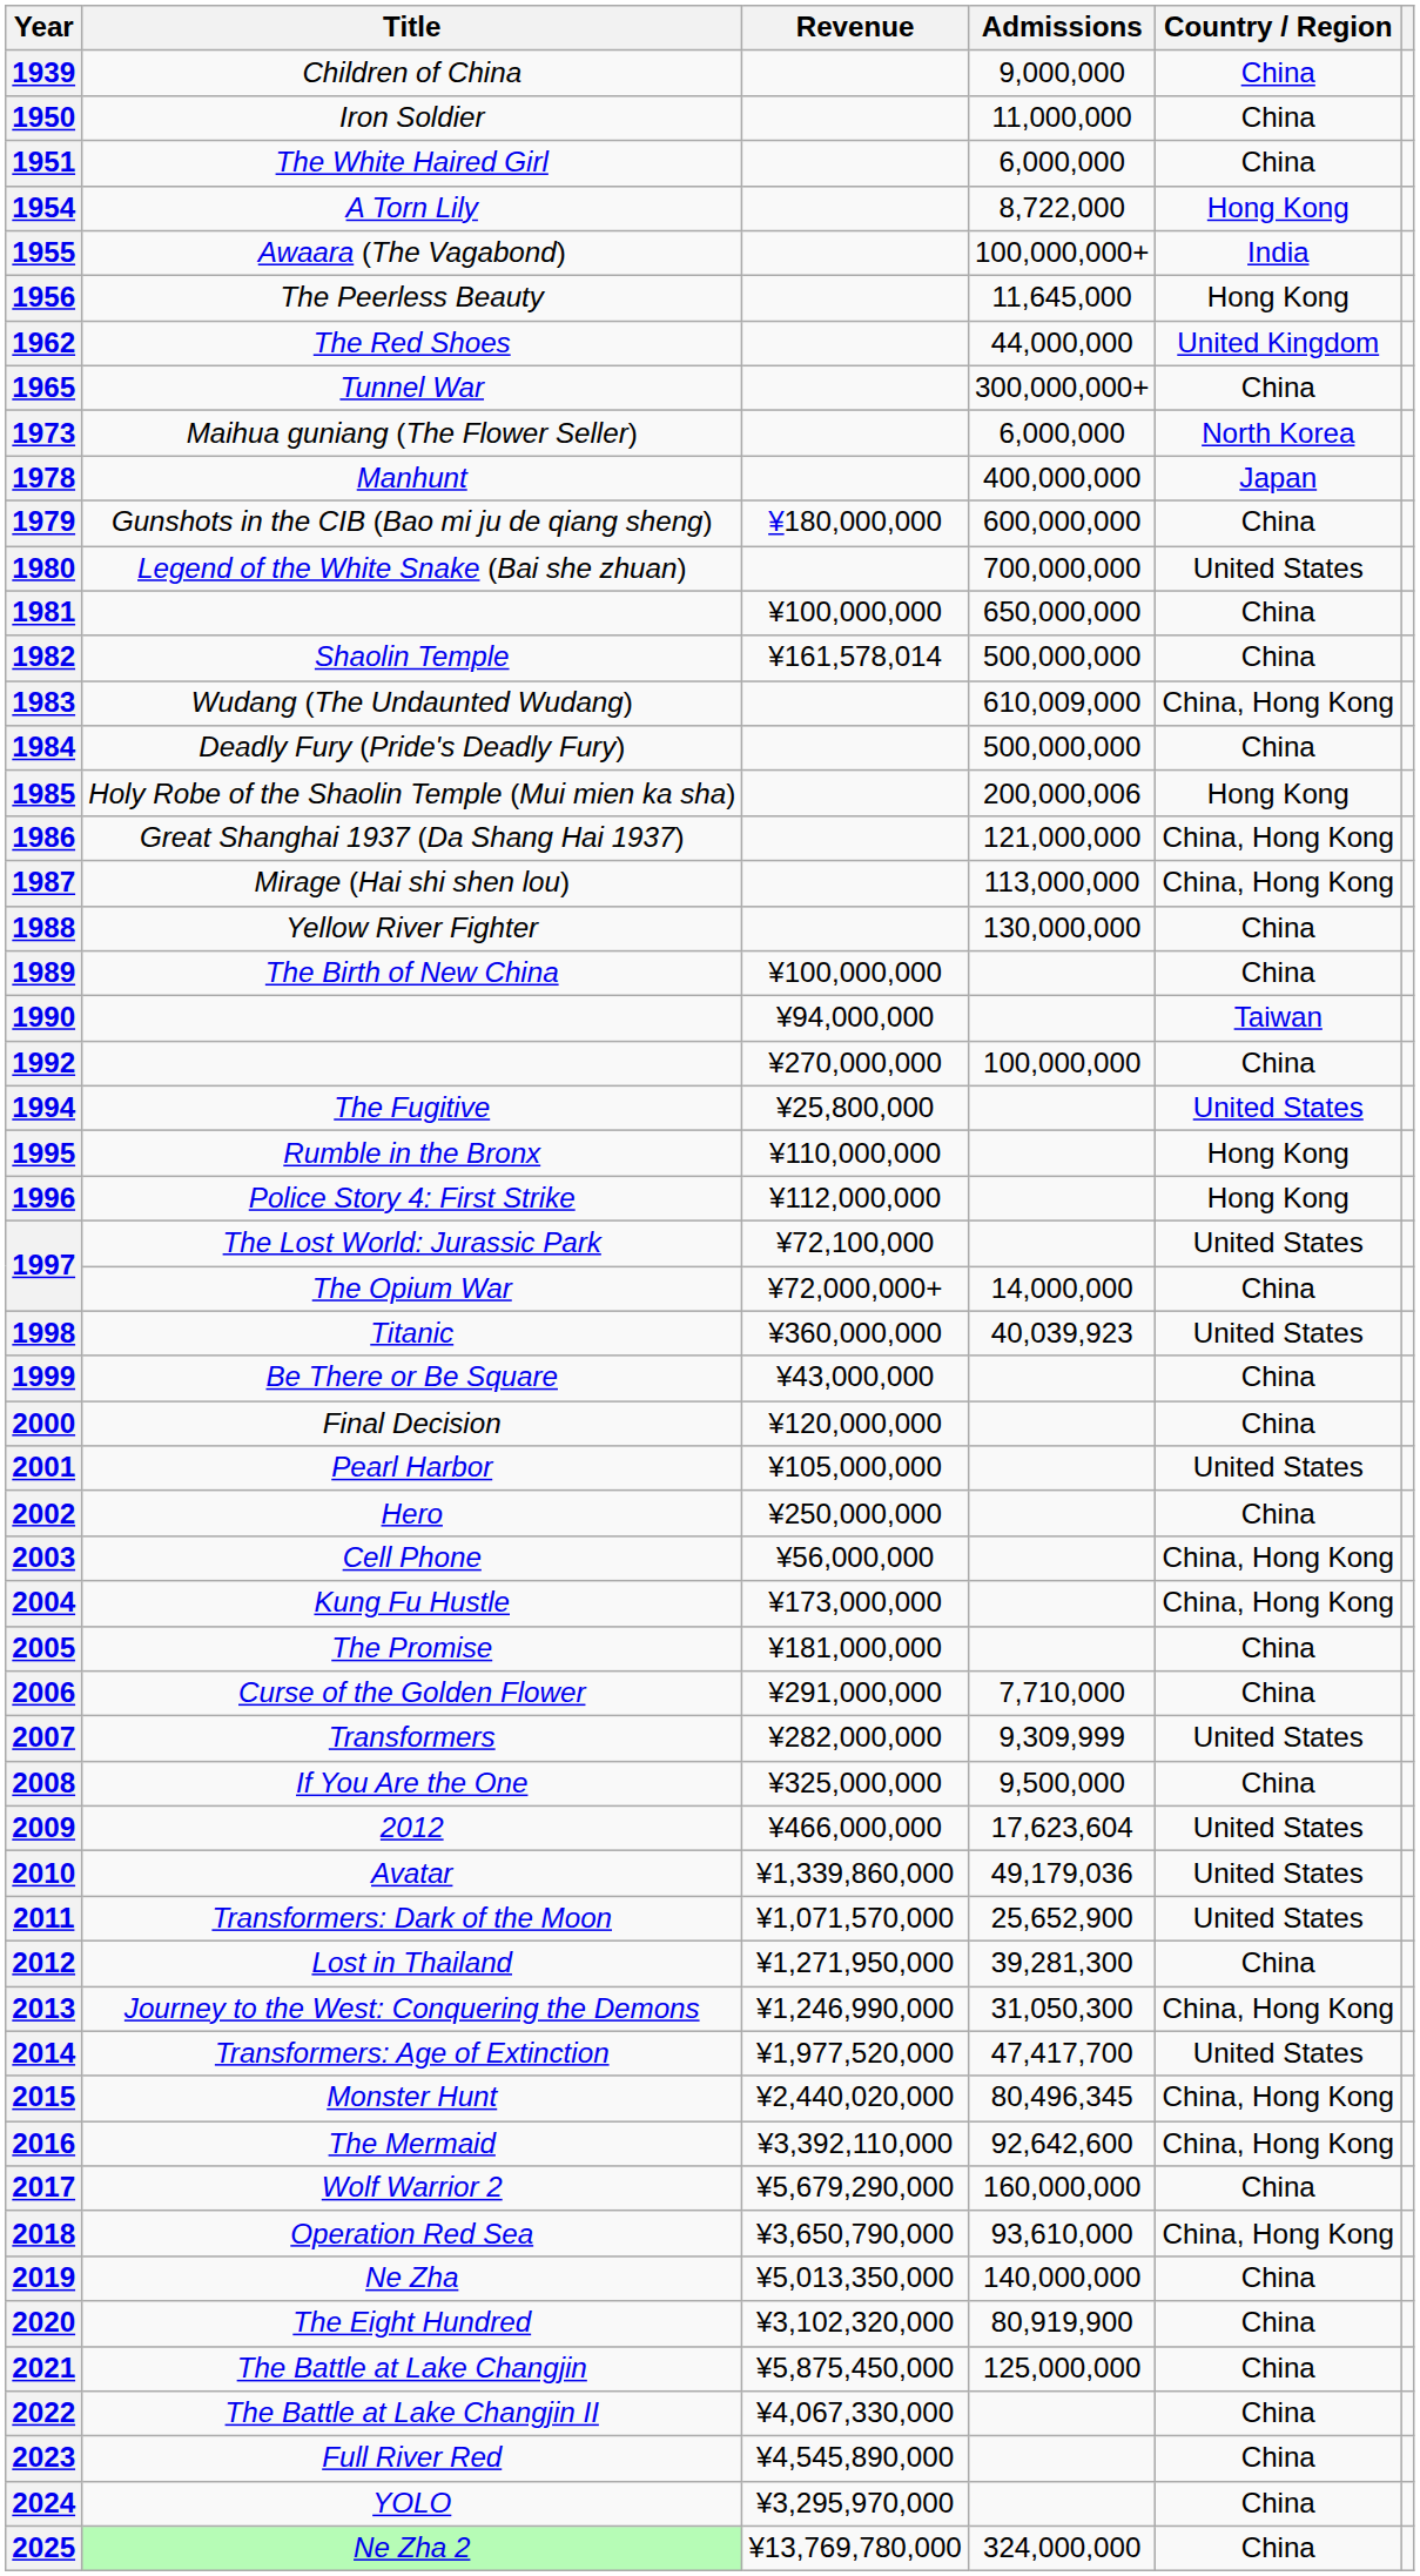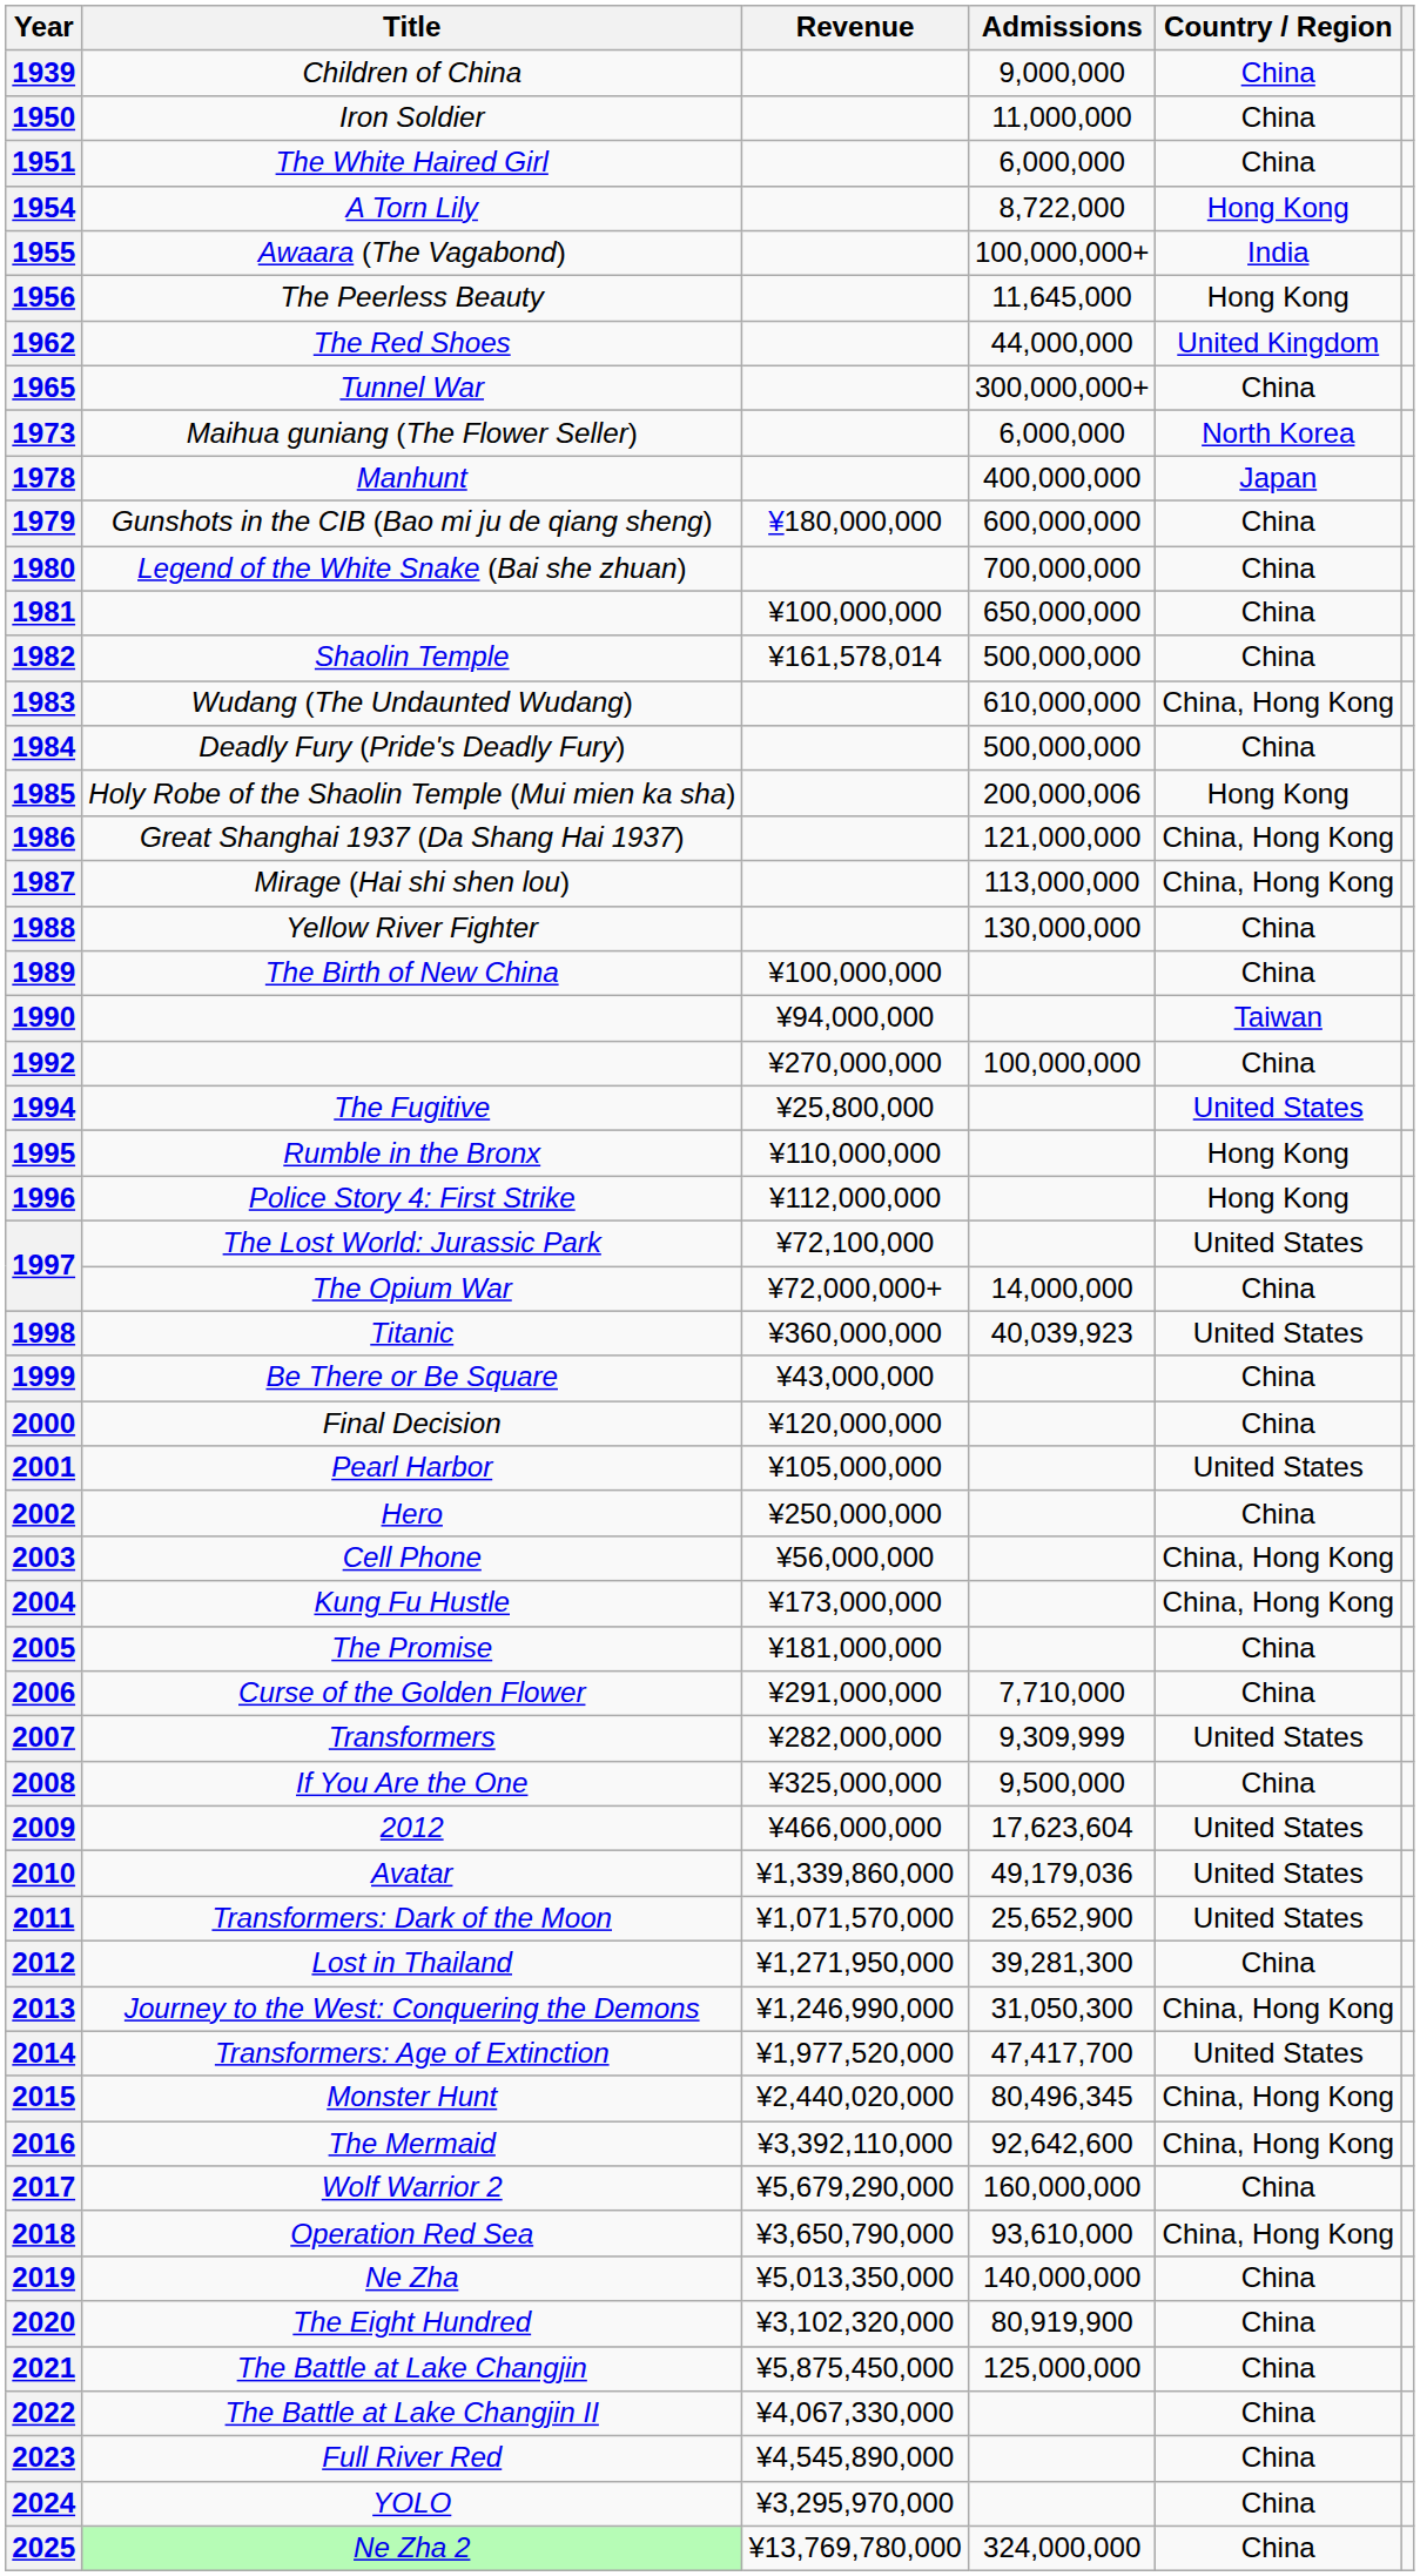 <table class="wikitable sortable" style="text-align:center">
 <tr>
 <th scope="col">Year</th>
 <th scope="col">Title</th>
 <th scope="col" data-sort-type="currency">Revenue</th>
 <th>Admissions</th>
 <th scope="col">Country / Region</th>
 <th scope="col" class="unsortable"></th>
 </tr>
 <tr>
 <th scope="row"><a href='#'>1939</a></th>
 <td><em>Children of China</em></td>
 <td></td>
 <td>9,000,000</td>
 <td><a href='#'>China</a></td>
 <td></td>
 </tr>
 <tr>
 <th scope="row"><a href='#'>1950</a></th>
 <td><em>Iron Soldier</em></td>
 <td></td>
 <td>11,000,000</td>
 <td>China</td>
 <td></td>
 </tr>
 <tr>
 <th scope="row"><a href='#'>1951</a></th>
 <td><em><a href='#'>The White Haired Girl</a></em></td>
 <td></td>
 <td>6,000,000</td>
 <td>China</td>
 <td></td>
 </tr>
 <tr>
 <th scope="row"><a href='#'>1954</a></th>
 <td><em><a href='#'>A Torn Lily</a></em></td>
 <td></td>
 <td>8,722,000</td>
 <td><a href='#'>Hong Kong</a></td>
 <td></td>
 </tr>
 <tr>
 <th scope="row"><a href='#'>1955</a></th>
 <td><em><a href='#'>Awaara</a></em> (<em>The Vagabond</em>)</td>
 <td></td>
 <td>100,000,000+</td>
 <td><a href='#'>India</a></td>
 <td></td>
 </tr>
 <tr>
 <th scope="row"><a href='#'>1956</a></th>
 <td><em>The Peerless Beauty</em></td>
 <td></td>
 <td>11,645,000</td>
 <td>Hong Kong</td>
 <td></td>
 </tr>
 <tr>
 <th scope="row"><a href='#'>1962</a></th>
 <td><em><a href='#'>The Red Shoes</a></em></td>
 <td></td>
 <td>44,000,000</td>
 <td><a href='#'>United Kingdom</a></td>
 <td></td>
 </tr>
 <tr>
 <th><a href='#'>1965</a></th>
 <td><em><a href='#'>Tunnel War</a></em></td>
 <td></td>
 <td>300,000,000+</td>
 <td>China</td>
 <td></td>
 </tr>
 <tr>
 <th scope="row"><a href='#'>1973</a></th>
 <td><em>Maihua guniang</em> (<em>The Flower Seller</em>)</td>
 <td></td>
 <td>6,000,000</td>
 <td><a href='#'>North Korea</a></td>
 <td></td>
 </tr>
 <tr>
 <th scope="row"><a href='#'>1978</a></th>
 <td><em><a href='#'>Manhunt</a></em></td>
 <td></td>
 <td>400,000,000</td>
 <td><a href='#'>Japan</a></td>
 <td></td>
 </tr>
 <tr>
 <th scope="row"><a href='#'>1979</a></th>
 <td><em>Gunshots in the CIB</em> (<em>Bao mi ju de qiang sheng</em>)</td>
 <td><a href='#'>¥</a>180,000,000</td>
 <td>600,000,000</td>
 <td>China</td>
 <td></td>
 </tr>
 <tr>
 <th scope="row"><a href='#'>1980</a></th>
 <td><em><a href='#'>Legend of the White Snake</a></em> (<em>Bai she zhuan</em>)</td>
 <td></td>
 <td>700,000,000</td>
-<td>United States</td>
+<td>China</td>
 <td></td>
 </tr>
 <tr>
 <th scope="row"><a href='#'>1981</a></th>
 <td></td>
 <td>¥100,000,000</td>
 <td>650,000,000</td>
 <td>China</td>
 <td></td>
 </tr>
 <tr>
 <th scope="row"><a href='#'>1982</a></th>
 <td><em><a href='#'>Shaolin Temple</a></em></td>
 <td>¥161,578,014</td>
 <td>500,000,000</td>
 <td>China</td>
 <td></td>
 </tr>
 <tr>
 <th scope="row"><a href='#'>1983</a></th>
 <td><em>Wudang</em> (<em>The Undaunted Wudang</em>)</td>
 <td></td>
-<td>610,009,000</td>
+<td>610,000,000</td>
 <td>China, Hong Kong</td>
 <td></td>
 </tr>
 <tr>
 <th scope="row"><a href='#'>1984</a></th>
 <td><em>Deadly Fury</em> (<em>Pride's Deadly Fury</em>)</td>
 <td></td>
 <td>500,000,000</td>
 <td>China</td>
 <td></td>
 </tr>
 <tr>
 <th scope="row"><a href='#'>1985</a></th>
 <td><em>Holy Robe of the Shaolin Temple</em> (<em>Mui mien ka sha</em>)</td>
 <td></td>
 <td>200,000,006</td>
 <td>Hong Kong</td>
 <td></td>
 </tr>
 <tr>
 <th scope="row"><a href='#'>1986</a></th>
 <td><em>Great Shanghai 1937</em> (<em>Da Shang Hai 1937</em>)</td>
 <td></td>
 <td>121,000,000</td>
 <td>China, Hong Kong</td>
 <td></td>
 </tr>
 <tr>
 <th scope="row"><a href='#'>1987</a></th>
 <td><em>Mirage</em> (<em>Hai shi shen lou</em>)</td>
 <td></td>
 <td>113,000,000</td>
 <td>China, Hong Kong</td>
 <td></td>
 </tr>
 <tr>
 <th scope="row"><a href='#'>1988</a></th>
 <td><em>Yellow River Fighter</em></td>
 <td></td>
 <td>130,000,000</td>
 <td>China</td>
 <td></td>
 </tr>
 <tr>
 <th scope="row"><a href='#'>1989</a></th>
 <td><em><a href='#'>The Birth of New China</a></em></td>
 <td>¥100,000,000</td>
 <td></td>
 <td>China</td>
 <td></td>
 </tr>
 <tr>
 <th scope="row"><a href='#'>1990</a></th>
 <td></td>
 <td>¥94,000,000</td>
 <td></td>
 <td><a href='#'>Taiwan</a></td>
 <td></td>
 </tr>
 <tr>
 <th scope="row"><a href='#'>1992</a></th>
 <td></td>
 <td>¥270,000,000</td>
 <td>100,000,000</td>
 <td>China</td>
 <td></td>
 </tr>
 <tr>
 <th scope="row"><a href='#'>1994</a></th>
 <td><em><a href='#'>The Fugitive</a></em></td>
 <td>¥25,800,000</td>
 <td></td>
 <td><a href='#'>United States</a></td>
 <td></td>
 </tr>
 <tr>
 <th scope="row"><a href='#'>1995</a></th>
 <td><em><a href='#'>Rumble in the Bronx</a></em></td>
 <td>¥110,000,000</td>
 <td></td>
 <td>Hong Kong</td>
 <td></td>
 </tr>
 <tr>
 <th scope="row"><a href='#'>1996</a></th>
 <td><em><a href='#'>Police Story 4: First Strike</a></em></td>
 <td>¥112,000,000</td>
 <td></td>
 <td>Hong Kong</td>
 <td></td>
 </tr>
 <tr>
 <th rowspan="2" scope="row"><a href='#'>1997</a></th>
 <td><em><a href='#'>The Lost World: Jurassic Park</a></em></td>
 <td>¥72,100,000</td>
 <td></td>
 <td>United States</td>
 <td></td>
 </tr>
 <tr>
 <td><a href='#'><em>The Opium War</em></a></td>
 <td>¥72,000,000+</td>
 <td>14,000,000</td>
 <td>China</td>
 <td></td>
 </tr>
 <tr>
 <th scope="row"><a href='#'>1998</a></th>
 <td><em><a href='#'>Titanic</a></em></td>
 <td>¥360,000,000</td>
 <td>40,039,923</td>
 <td>United States</td>
 <td></td>
 </tr>
 <tr>
 <th scope="row"><a href='#'>1999</a></th>
 <td><em><a href='#'>Be There or Be Square</a></em></td>
 <td>¥43,000,000</td>
 <td></td>
 <td>China</td>
 <td></td>
 </tr>
 <tr>
 <th scope="row"><a href='#'>2000</a></th>
 <td><em>Final Decision</em></td>
 <td>¥120,000,000</td>
 <td></td>
 <td>China</td>
 <td></td>
 </tr>
 <tr>
 <th scope="row"><a href='#'>2001</a></th>
 <td><em><a href='#'>Pearl Harbor</a></em></td>
 <td>¥105,000,000</td>
 <td></td>
 <td>United States</td>
 <td></td>
 </tr>
 <tr>
 <th scope="row"><a href='#'>2002</a></th>
 <td><em><a href='#'>Hero</a></em></td>
 <td>¥250,000,000</td>
 <td></td>
 <td>China</td>
 <td></td>
 </tr>
 <tr>
 <th scope="row"><a href='#'>2003</a></th>
 <td><em><a href='#'>Cell Phone</a></em></td>
 <td>¥56,000,000</td>
 <td></td>
 <td>China, Hong Kong</td>
 <td></td>
 </tr>
 <tr>
 <th scope="row"><a href='#'>2004</a></th>
 <td><em><a href='#'>Kung Fu Hustle</a></em></td>
 <td>¥173,000,000</td>
 <td></td>
 <td>China, Hong Kong</td>
 <td></td>
 </tr>
 <tr>
 <th scope="row"><a href='#'>2005</a></th>
 <td><em><a href='#'>The Promise</a></em></td>
 <td>¥181,000,000</td>
 <td></td>
 <td>China</td>
 <td></td>
 </tr>
 <tr>
 <th scope="row"><a href='#'>2006</a></th>
 <td><em><a href='#'>Curse of the Golden Flower</a></em></td>
 <td>¥291,000,000</td>
 <td>7,710,000</td>
 <td>China</td>
 <td></td>
 </tr>
 <tr>
 <th scope="row"><a href='#'>2007</a></th>
 <td><em><a href='#'>Transformers</a></em></td>
 <td>¥282,000,000</td>
 <td>9,309,999</td>
 <td>United States</td>
 <td></td>
 </tr>
 <tr>
 <th scope="row"><a href='#'>2008</a></th>
 <td><em><a href='#'>If You Are the One</a></em></td>
 <td>¥325,000,000</td>
 <td>9,500,000</td>
 <td>China</td>
 <td></td>
 </tr>
 <tr>
 <th scope="row"><a href='#'>2009</a></th>
 <td><em><a href='#'>2012</a></em></td>
 <td>¥466,000,000</td>
 <td>17,623,604</td>
 <td>United States</td>
 <td></td>
 </tr>
 <tr>
 <th scope="row"><a href='#'>2010</a></th>
 <td><em><a href='#'>Avatar</a></em></td>
 <td>¥1,339,860,000</td>
 <td>49,179,036</td>
 <td>United States</td>
 <td style="text-align:center;"></td>
 </tr>
 <tr>
 <th scope="row"><a href='#'>2011</a></th>
 <td><em><a href='#'>Transformers: Dark of the Moon</a></em></td>
 <td>¥1,071,570,000</td>
 <td>25,652,900</td>
 <td>United States</td>
 <td style="text-align:center;"></td>
 </tr>
 <tr>
 <th scope="row"><a href='#'>2012</a></th>
 <td><em><a href='#'>Lost in Thailand</a></em></td>
 <td>¥1,271,950,000</td>
 <td>39,281,300</td>
 <td>China</td>
 <td style="text-align:center;"></td>
 </tr>
 <tr>
 <th scope="row"><a href='#'>2013</a></th>
 <td><em><a href='#'>Journey to the West: Conquering the Demons</a></em></td>
 <td>¥1,246,990,000</td>
 <td>31,050,300</td>
 <td>China, Hong Kong</td>
 <td style="text-align:center;"></td>
 </tr>
 <tr>
 <th scope="row"><a href='#'>2014</a></th>
 <td><em><a href='#'>Transformers: Age of Extinction</a></em></td>
 <td>¥1,977,520,000</td>
 <td>47,417,700</td>
 <td>United States</td>
 <td style="text-align:center;"></td>
 </tr>
 <tr>
 <th scope="row"><a href='#'>2015</a></th>
 <td><em><a href='#'>Monster Hunt</a></em></td>
 <td>¥2,440,020,000</td>
 <td>80,496,345</td>
 <td>China, Hong Kong</td>
 <td style="text-align:center;"></td>
 </tr>
 <tr>
 <th scope="row"><a href='#'>2016</a></th>
 <td><em><a href='#'>The Mermaid</a></em></td>
 <td>¥3,392,110,000</td>
 <td>92,642,600</td>
 <td>China, Hong Kong</td>
 <td style="text-align:center;"></td>
 </tr>
 <tr>
 <th scope="row"><a href='#'>2017</a></th>
 <td><em><a href='#'>Wolf Warrior 2</a></em></td>
 <td>¥5,679,290,000</td>
 <td>160,000,000</td>
 <td>China</td>
 <td style="text-align:center;"></td>
 </tr>
 <tr>
 <th scope="row"><a href='#'>2018</a></th>
 <td><em><a href='#'>Operation Red Sea</a></em></td>
 <td>¥3,650,790,000</td>
 <td>93,610,000</td>
 <td>China, Hong Kong</td>
 <td style="text-align:center;"></td>
 </tr>
 <tr>
 <th scope="row"><a href='#'>2019</a></th>
 <td><em><a href='#'>Ne Zha</a></em></td>
 <td>¥5,013,350,000</td>
 <td>140,000,000</td>
 <td>China</td>
 <td></td>
 </tr>
 <tr>
 <th scope="row"><a href='#'>2020</a></th>
 <td><em><a href='#'>The Eight Hundred</a></em></td>
 <td>¥3,102,320,000</td>
 <td>80,919,900</td>
 <td>China</td>
 <td></td>
 </tr>
 <tr>
 <th scope="row"><a href='#'>2021</a></th>
 <td><em><a href='#'>The Battle at Lake Changjin</a></em></td>
 <td>¥5,875,450,000</td>
 <td>125,000,000</td>
 <td>China</td>
 <td></td>
 </tr>
 <tr>
 <th scope="row"><a href='#'>2022</a></th>
 <td><em><a href='#'>The Battle at Lake Changjin II</a></em></td>
 <td>¥4,067,330,000</td>
 <td></td>
 <td>China</td>
 <td></td>
 </tr>
 <tr>
 <th scope="row"><a href='#'>2023</a></th>
 <td><em><a href='#'>Full River Red</a></em></td>
 <td>¥4,545,890,000</td>
 <td></td>
 <td>China</td>
 <td></td>
 </tr>
 <tr>
 <th scope="row"><a href='#'>2024</a></th>
 <td><em><a href='#'>YOLO</a></em></td>
 <td>¥3,295,970,000</td>
 <td></td>
 <td>China</td>
 <td></td>
 </tr>
 <tr>
 <th scope="row"><a href='#'>2025</a></th>
 <td style="background:#b6fcb6;"><em><a href='#'>Ne Zha 2</a></em></td>
 <td>¥13,769,780,000</td>
 <td>324,000,000</td>
 <td>China</td>
 <td></td>
 </tr>
 </table>
